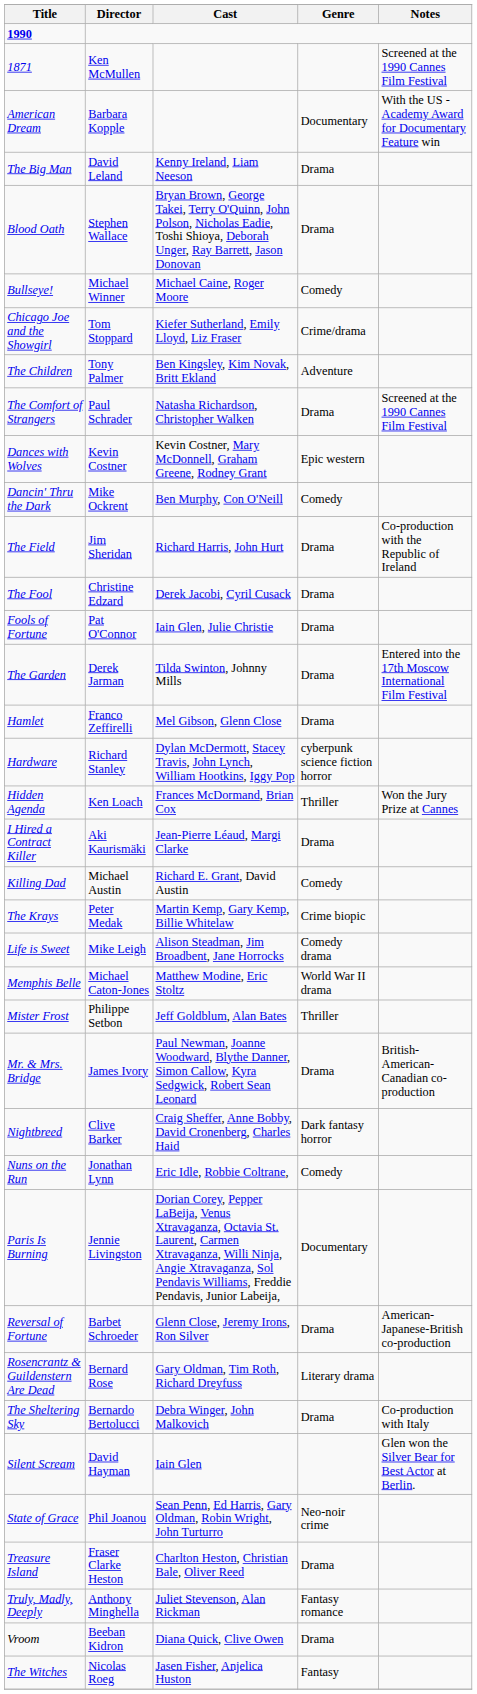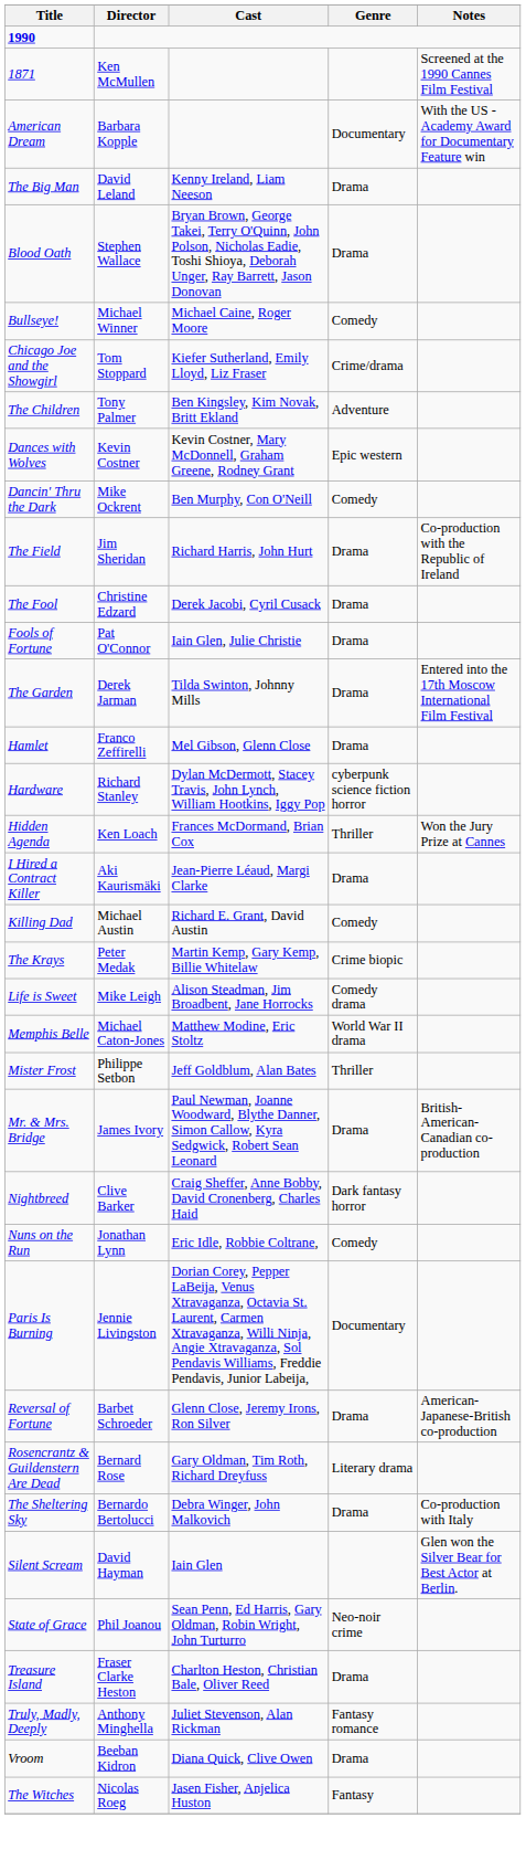 <table class="wikitable">
 <tr>
 </tr>
 <tr>
 <th>Title</th>
 <th>Director</th>
 <th>Cast</th>
 <th>Genre</th>
 <th>Notes</th>
 </tr>
 <tr>
 <td><strong><a href='#'>1990</a></strong></td>
 </tr>
 <tr>
 <td><em><a href='#'>1871</a></em></td>
 <td><a href='#'>Ken McMullen</a></td>
 <td></td>
 <td></td>
 <td>Screened at the <a href='#'>1990 Cannes Film Festival</a></td>
 </tr>
 <tr>
 <td><em><a href='#'>American Dream</a></em></td>
 <td><a href='#'>Barbara Kopple</a></td>
 <td></td>
 <td>Documentary</td>
 <td>With the US - <a href='#'>Academy Award for Documentary Feature</a> win</td>
 </tr>
 <tr>
 <td><em><a href='#'>The Big Man</a></em></td>
 <td><a href='#'>David Leland</a></td>
 <td><a href='#'>Kenny Ireland</a>, <a href='#'>Liam Neeson</a></td>
 <td>Drama</td>
 <td></td>
 </tr>
 <tr>
 <td><em><a href='#'>Blood Oath</a></em></td>
 <td><a href='#'>Stephen Wallace</a></td>
 <td><a href='#'>Bryan Brown</a>, <a href='#'>George Takei</a>, <a href='#'>Terry O'Quinn</a>, <a href='#'>John Polson</a>, <a href='#'>Nicholas Eadie</a>, Toshi Shioya, <a href='#'>Deborah Unger</a>, <a href='#'>Ray Barrett</a>, <a href='#'>Jason Donovan</a></td>
 <td>Drama</td>
 <td></td>
 </tr>
 <tr>
 <td><em><a href='#'>Bullseye!</a></em></td>
 <td><a href='#'>Michael Winner</a></td>
 <td><a href='#'>Michael Caine</a>, <a href='#'>Roger Moore</a></td>
 <td>Comedy</td>
 <td></td>
 </tr>
 <tr>
 <td><em><a href='#'>Chicago Joe and the Showgirl</a></em></td>
 <td><a href='#'>Tom Stoppard</a></td>
 <td><a href='#'>Kiefer Sutherland</a>, <a href='#'>Emily Lloyd</a>, <a href='#'>Liz Fraser</a></td>
 <td>Crime/drama</td>
 <td></td>
 </tr>
 <tr>
 <td><em><a href='#'>The Children</a></em></td>
 <td><a href='#'>Tony Palmer</a></td>
 <td><a href='#'>Ben Kingsley</a>, <a href='#'>Kim Novak</a>, <a href='#'>Britt Ekland</a></td>
 <td>Adventure</td>
 <td></td>
-</tr>
-<tr>
-<td><em><a href='#'>The Comfort of Strangers</a></em></td>
-<td><a href='#'>Paul Schrader</a></td>
-<td><a href='#'>Natasha Richardson</a>, <a href='#'>Christopher Walken</a></td>
-<td>Drama</td>
-<td>Screened at the <a href='#'>1990 Cannes Film Festival</a></td>
 </tr>
 <tr>
 <td><em><a href='#'>Dances with Wolves</a></em></td>
 <td><a href='#'>Kevin Costner</a></td>
 <td>Kevin Costner, <a href='#'>Mary McDonnell</a>, <a href='#'>Graham Greene</a>, <a href='#'>Rodney Grant</a></td>
 <td>Epic western</td>
 <td></td>
 </tr>
 <tr>
 <td><em><a href='#'>Dancin' Thru the Dark</a></em></td>
 <td><a href='#'>Mike Ockrent</a></td>
 <td><a href='#'>Ben Murphy</a>, <a href='#'>Con O'Neill</a></td>
 <td>Comedy</td>
 <td></td>
 </tr>
 <tr>
 <td><em><a href='#'>The Field</a></em></td>
 <td><a href='#'>Jim Sheridan</a></td>
 <td><a href='#'>Richard Harris</a>, <a href='#'>John Hurt</a></td>
 <td>Drama</td>
 <td>Co-production with the Republic of Ireland</td>
 </tr>
 <tr>
 <td><em><a href='#'>The Fool</a></em></td>
 <td><a href='#'>Christine Edzard</a></td>
 <td><a href='#'>Derek Jacobi</a>, <a href='#'>Cyril Cusack</a></td>
 <td>Drama</td>
 <td></td>
 </tr>
 <tr>
 <td><em><a href='#'>Fools of Fortune</a></em></td>
 <td><a href='#'>Pat O'Connor</a></td>
 <td><a href='#'>Iain Glen</a>, <a href='#'>Julie Christie</a></td>
 <td>Drama</td>
 <td></td>
 </tr>
 <tr>
 <td><em><a href='#'>The Garden</a></em></td>
 <td><a href='#'>Derek Jarman</a></td>
 <td><a href='#'>Tilda Swinton</a>, Johnny Mills</td>
 <td>Drama</td>
 <td>Entered into the <a href='#'>17th Moscow International Film Festival</a></td>
 </tr>
 <tr>
 <td><em><a href='#'>Hamlet</a></em></td>
 <td><a href='#'>Franco Zeffirelli</a></td>
 <td><a href='#'>Mel Gibson</a>, <a href='#'>Glenn Close</a></td>
 <td>Drama</td>
 <td></td>
 </tr>
 <tr>
 <td><em><a href='#'>Hardware</a></em></td>
 <td><a href='#'>Richard Stanley</a></td>
 <td><a href='#'>Dylan McDermott</a>, <a href='#'>Stacey Travis</a>, <a href='#'>John Lynch</a>, <a href='#'>William Hootkins</a>, <a href='#'>Iggy Pop</a></td>
 <td>cyberpunk science fiction horror</td>
 <td></td>
 </tr>
 <tr>
 <td><em><a href='#'>Hidden Agenda</a></em></td>
 <td><a href='#'>Ken Loach</a></td>
 <td><a href='#'>Frances McDormand</a>, <a href='#'>Brian Cox</a></td>
 <td>Thriller</td>
 <td>Won the Jury Prize at <a href='#'>Cannes</a></td>
 </tr>
 <tr>
 <td><em><a href='#'>I Hired a Contract Killer</a></em></td>
 <td><a href='#'>Aki Kaurismäki</a></td>
 <td><a href='#'>Jean-Pierre Léaud</a>, <a href='#'>Margi Clarke</a></td>
 <td>Drama</td>
 <td></td>
 </tr>
 <tr>
 <td><em><a href='#'>Killing Dad</a></em></td>
 <td>Michael Austin</td>
 <td><a href='#'>Richard E. Grant</a>, David Austin</td>
 <td>Comedy</td>
 <td></td>
 </tr>
 <tr>
 <td><em><a href='#'>The Krays</a></em></td>
 <td><a href='#'>Peter Medak</a></td>
 <td><a href='#'>Martin Kemp</a>, <a href='#'>Gary Kemp</a>, <a href='#'>Billie Whitelaw</a></td>
 <td>Crime biopic</td>
 <td></td>
 </tr>
 <tr>
 <td><em><a href='#'>Life is Sweet</a></em></td>
 <td><a href='#'>Mike Leigh</a></td>
 <td><a href='#'>Alison Steadman</a>, <a href='#'>Jim Broadbent</a>, <a href='#'>Jane Horrocks</a></td>
 <td>Comedy drama</td>
 <td></td>
 </tr>
 <tr>
 <td><em><a href='#'>Memphis Belle</a></em></td>
 <td><a href='#'>Michael Caton-Jones</a></td>
 <td><a href='#'>Matthew Modine</a>, <a href='#'>Eric Stoltz</a></td>
 <td>World War II drama</td>
 <td></td>
 </tr>
 <tr>
 <td><em><a href='#'>Mister Frost</a></em></td>
 <td>Philippe Setbon</td>
 <td><a href='#'>Jeff Goldblum</a>, <a href='#'>Alan Bates</a></td>
 <td>Thriller</td>
 <td></td>
 </tr>
 <tr>
 <td><em><a href='#'>Mr. & Mrs. Bridge</a></em></td>
 <td><a href='#'>James Ivory</a></td>
 <td><a href='#'>Paul Newman</a>, <a href='#'>Joanne Woodward</a>, <a href='#'>Blythe Danner</a>, <a href='#'>Simon Callow</a>, <a href='#'>Kyra Sedgwick</a>, <a href='#'>Robert Sean Leonard</a></td>
 <td>Drama</td>
 <td>British-American-Canadian co-production</td>
 </tr>
 <tr>
 <td><em><a href='#'>Nightbreed</a></em></td>
 <td><a href='#'>Clive Barker</a></td>
 <td><a href='#'>Craig Sheffer</a>, <a href='#'>Anne Bobby</a>, <a href='#'>David Cronenberg</a>, <a href='#'>Charles Haid</a></td>
 <td>Dark fantasy horror</td>
 <td></td>
 </tr>
 <tr>
 <td><em><a href='#'>Nuns on the Run</a></em></td>
 <td><a href='#'>Jonathan Lynn</a></td>
 <td><a href='#'>Eric Idle</a>, <a href='#'>Robbie Coltrane</a>,</td>
 <td>Comedy</td>
 <td></td>
 </tr>
 <tr>
 <td><em><a href='#'>Paris Is Burning</a></em></td>
 <td><a href='#'>Jennie Livingston</a></td>
 <td><a href='#'>Dorian Corey</a>, <a href='#'>Pepper LaBeija</a>, <a href='#'>Venus Xtravaganza</a>, <a href='#'>Octavia St. Laurent</a>, <a href='#'>Carmen Xtravaganza</a>, <a href='#'>Willi Ninja</a>, <a href='#'>Angie Xtravaganza</a>, <a href='#'>Sol Pendavis Williams</a>, Freddie Pendavis, Junior Labeija,</td>
 <td>Documentary</td>
 <td></td>
 </tr>
 <tr>
 <td><em><a href='#'>Reversal of Fortune</a></em></td>
 <td><a href='#'>Barbet Schroeder</a></td>
 <td><a href='#'>Glenn Close</a>, <a href='#'>Jeremy Irons</a>, <a href='#'>Ron Silver</a></td>
 <td>Drama</td>
 <td>American-Japanese-British co-production</td>
 </tr>
 <tr>
 <td><em><a href='#'>Rosencrantz & Guildenstern Are Dead</a></em></td>
 <td><a href='#'>Bernard Rose</a></td>
 <td><a href='#'>Gary Oldman</a>, <a href='#'>Tim Roth</a>, <a href='#'>Richard Dreyfuss</a></td>
 <td>Literary drama</td>
 <td></td>
 </tr>
 <tr>
 <td><em><a href='#'>The Sheltering Sky</a></em></td>
 <td><a href='#'>Bernardo Bertolucci</a></td>
 <td><a href='#'>Debra Winger</a>, <a href='#'>John Malkovich</a></td>
 <td>Drama</td>
 <td>Co-production with Italy</td>
 </tr>
 <tr>
 <td><em><a href='#'>Silent Scream</a></em></td>
 <td><a href='#'>David Hayman</a></td>
 <td><a href='#'>Iain Glen</a></td>
 <td></td>
 <td>Glen won the <a href='#'>Silver Bear for Best Actor</a> at <a href='#'>Berlin</a>.</td>
 </tr>
 <tr>
 <td><em><a href='#'>State of Grace</a></em></td>
 <td><a href='#'>Phil Joanou</a></td>
 <td><a href='#'>Sean Penn</a>, <a href='#'>Ed Harris</a>, <a href='#'>Gary Oldman</a>, <a href='#'>Robin Wright</a>, <a href='#'>John Turturro</a></td>
 <td>Neo-noir crime</td>
 <td></td>
 </tr>
 <tr>
 <td><em><a href='#'>Treasure Island</a></em></td>
 <td><a href='#'>Fraser Clarke Heston</a></td>
 <td><a href='#'>Charlton Heston</a>, <a href='#'>Christian Bale</a>, <a href='#'>Oliver Reed</a></td>
 <td>Drama</td>
 <td></td>
 </tr>
 <tr>
 <td><em><a href='#'>Truly, Madly, Deeply</a></em></td>
 <td><a href='#'>Anthony Minghella</a></td>
 <td><a href='#'>Juliet Stevenson</a>, <a href='#'>Alan Rickman</a></td>
 <td>Fantasy romance</td>
 <td></td>
 </tr>
 <tr>
 <td><em>Vroom</em></td>
 <td><a href='#'>Beeban Kidron</a></td>
 <td><a href='#'>Diana Quick</a>, <a href='#'>Clive Owen</a></td>
 <td>Drama</td>
 <td></td>
 </tr>
 <tr>
 <td><em><a href='#'>The Witches</a></em></td>
 <td><a href='#'>Nicolas Roeg</a></td>
 <td><a href='#'>Jasen Fisher</a>, <a href='#'>Anjelica Huston</a></td>
 <td>Fantasy</td>
 <td></td>
 </tr>
 <tr>
 </tr>
 </table>
